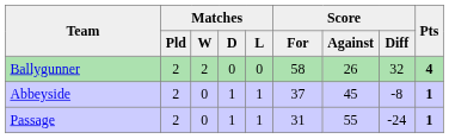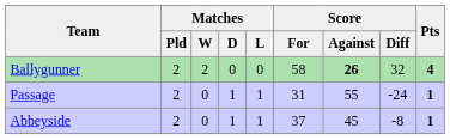 <table style=border-collapse:collapse border=1 cellspacing=0 cellpadding=5>
 <tr align=center bgcolor=#efefef>
 <th rowspan=2 width=165>Team</th>
 <th colspan=4>Matches</th>
 <th colspan=3>Score</th>
 <th rowspan=2width=20>Pts</th>
 </tr>
 <tr align=center bgcolor=#efefef>
 <th width=20>Pld</th>
 <th width=20>W</th>
 <th width=20>D</th>
 <th width=20>L</th>
 <th width=45>For</th>
 <th width=45>Against</th>
 <th width=30>Diff</th>
 </tr>
 <tr align=center  style="background:#ACE1AF;">
 <td style="text-align:left;"><a href='#'>Ballygunner</a></td>
 <td>2</td>
 <td>2</td>
 <td>0</td>
 <td>0</td>
 <td>58</td>
-<td>26</td>
+<td><strong>26</strong></td>
 <td>32</td>
 <td><strong>4</strong></td>
+</tr>
+<tr align=center style="background:#ccccff;">
+<td style="text-align:left;"><a href='#'>Passage</a></td>
+<td>2</td>
+<td>0</td>
+<td>1</td>
+<td>1</td>
+<td>31</td>
+<td>55</td>
+<td>-24</td>
+<td><strong>1</strong></td>
 </tr>
 <tr align=center  style="background:#ccccff;">
 <td style="text-align:left;"><a href='#'>Abbeyside</a></td>
 <td>2</td>
 <td>0</td>
 <td>1</td>
 <td>1</td>
 <td>37</td>
 <td>45</td>
 <td>-8</td>
 <td><strong>1</strong></td>
 </tr>
-<tr align=center style="background:#ccccff;">
-<td style="text-align:left;"><a href='#'>Passage</a></td>
-<td>2</td>
-<td>0</td>
-<td>1</td>
-<td>1</td>
-<td>31</td>
-<td>55</td>
-<td>-24</td>
-<td><strong>1</strong></td>
-</tr>
 </table>
